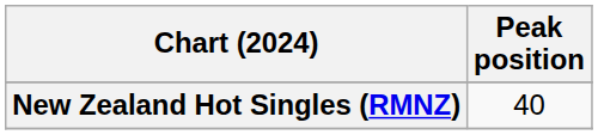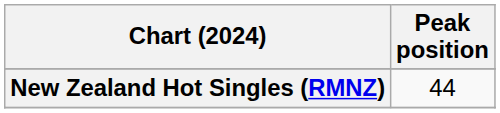 <table class="wikitable sortable plainrowheaders" style="text-align:center">
 <tr>
 <th scope="col">Chart (2024)</th>
 <th scope="col">Peak<br>position</th>
 </tr>
 <tr>
 </tr>
 <tr>
 </tr>
 <tr>
 <th scope="row">New Zealand Hot Singles (<a href='#'>RMNZ</a>)</th>
-<td>40</td>
+<td>44</td>
 </tr>
 <tr>
 </tr>
 <tr>
 </tr>
 </table>
